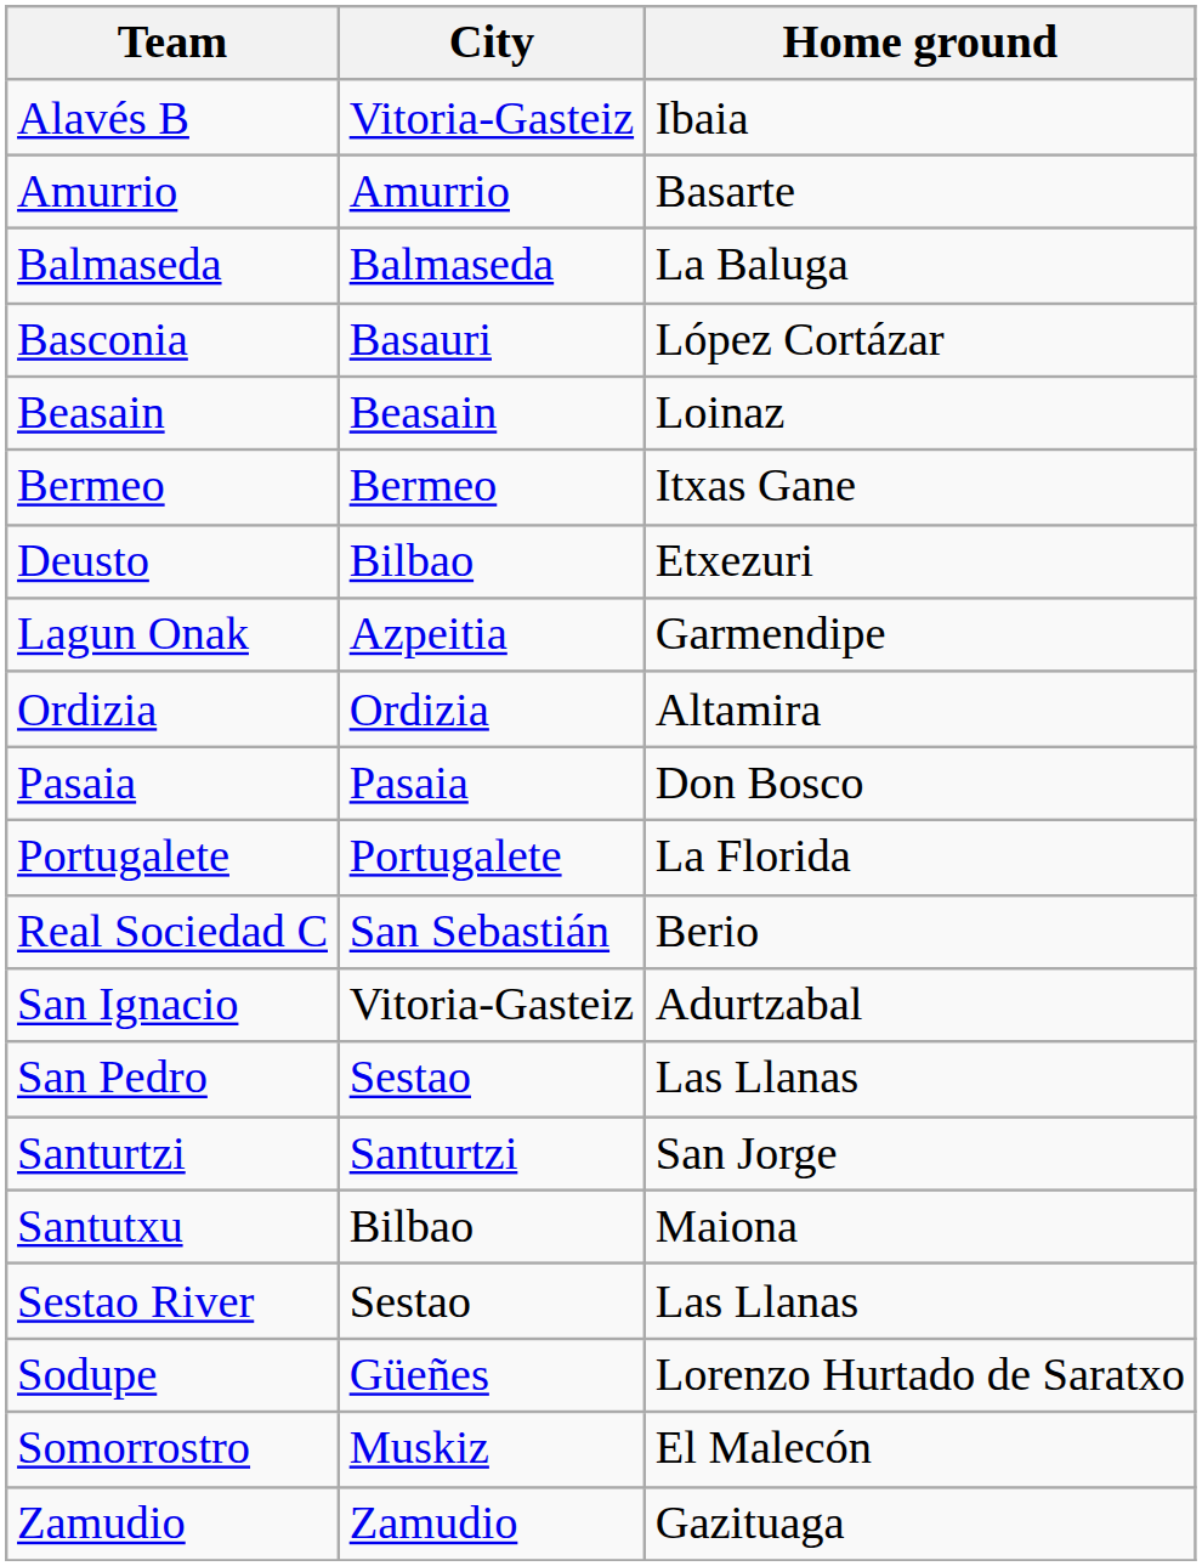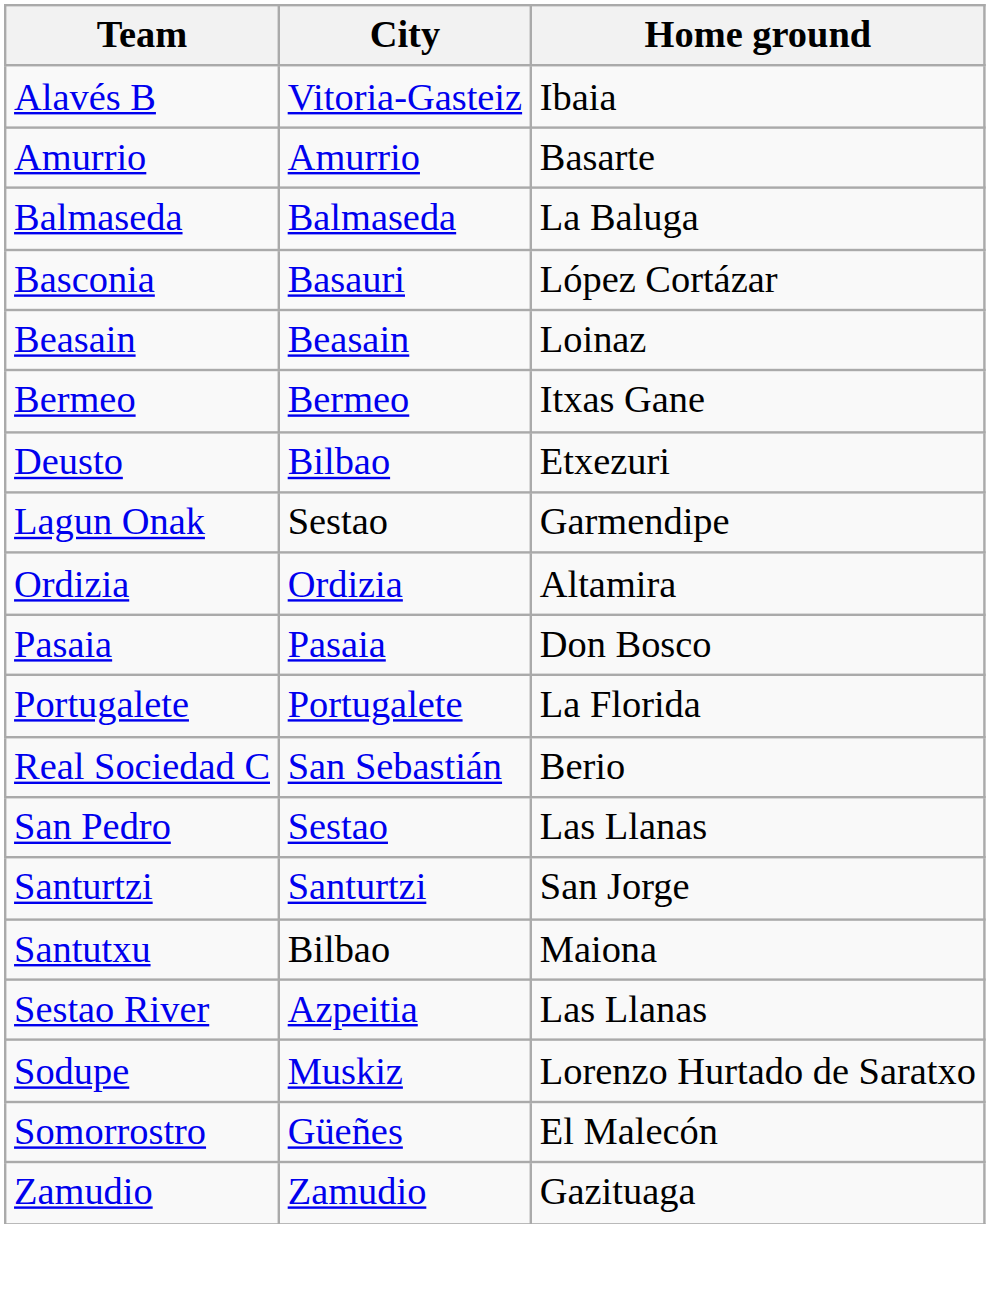 <table class="wikitable sortable">
 <tr>
 <th>Team</th>
 <th>City</th>
 <th>Home ground</th>
 </tr>
 <tr>
 <td><a href='#'>Alavés B</a></td>
 <td><a href='#'>Vitoria-Gasteiz</a></td>
 <td>Ibaia</td>
 </tr>
 <tr>
 <td><a href='#'>Amurrio</a></td>
 <td><a href='#'>Amurrio</a></td>
 <td>Basarte</td>
 </tr>
 <tr>
 <td><a href='#'>Balmaseda</a></td>
 <td><a href='#'>Balmaseda</a></td>
 <td>La Baluga</td>
 </tr>
 <tr>
 <td><a href='#'>Basconia</a></td>
 <td><a href='#'>Basauri</a></td>
 <td>López Cortázar</td>
 </tr>
 <tr>
 <td><a href='#'>Beasain</a></td>
 <td><a href='#'>Beasain</a></td>
 <td>Loinaz</td>
 </tr>
 <tr>
 <td><a href='#'>Bermeo</a></td>
 <td><a href='#'>Bermeo</a></td>
 <td>Itxas Gane</td>
 </tr>
 <tr>
 <td><a href='#'>Deusto</a></td>
 <td><a href='#'>Bilbao</a></td>
 <td>Etxezuri</td>
 </tr>
 <tr>
 <td><a href='#'>Lagun Onak</a></td>
-<td><a href='#'>Azpeitia</a></td>
+<td>Sestao</td>
 <td>Garmendipe</td>
 </tr>
 <tr>
 <td><a href='#'>Ordizia</a></td>
 <td><a href='#'>Ordizia</a></td>
 <td>Altamira</td>
 </tr>
 <tr>
 <td><a href='#'>Pasaia</a></td>
 <td><a href='#'>Pasaia</a></td>
 <td>Don Bosco</td>
 </tr>
 <tr>
 <td><a href='#'>Portugalete</a></td>
 <td><a href='#'>Portugalete</a></td>
 <td>La Florida</td>
 </tr>
 <tr>
 <td><a href='#'>Real Sociedad C</a></td>
 <td><a href='#'>San Sebastián</a></td>
 <td>Berio</td>
 </tr>
 <tr>
-<td><a href='#'>San Ignacio</a></td>
-<td>Vitoria-Gasteiz</td>
-<td>Adurtzabal</td>
-</tr>
-<tr>
 <td><a href='#'>San Pedro</a></td>
 <td><a href='#'>Sestao</a></td>
 <td>Las Llanas</td>
 </tr>
 <tr>
 <td><a href='#'>Santurtzi</a></td>
 <td><a href='#'>Santurtzi</a></td>
 <td>San Jorge</td>
 </tr>
 <tr>
 <td><a href='#'>Santutxu</a></td>
 <td>Bilbao</td>
 <td>Maiona</td>
 </tr>
 <tr>
 <td><a href='#'>Sestao River</a></td>
-<td>Sestao</td>
+<td><a href='#'>Azpeitia</a></td>
 <td>Las Llanas</td>
 </tr>
 <tr>
 <td><a href='#'>Sodupe</a></td>
-<td><a href='#'>Güeñes</a></td>
+<td><a href='#'>Muskiz</a></td>
 <td>Lorenzo Hurtado de Saratxo</td>
 </tr>
 <tr>
 <td><a href='#'>Somorrostro</a></td>
-<td><a href='#'>Muskiz</a></td>
+<td><a href='#'>Güeñes</a></td>
 <td>El Malecón</td>
 </tr>
 <tr>
 <td><a href='#'>Zamudio</a></td>
 <td><a href='#'>Zamudio</a></td>
 <td>Gazituaga</td>
 </tr>
 </table>
